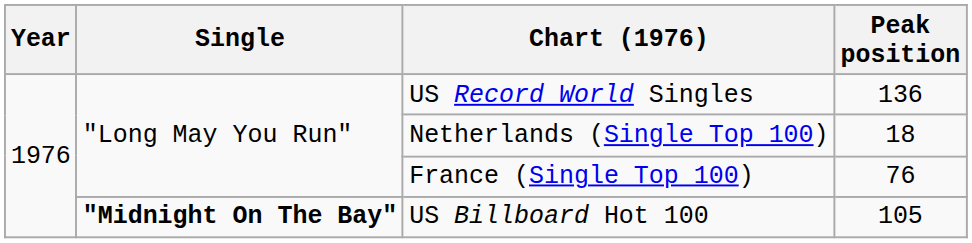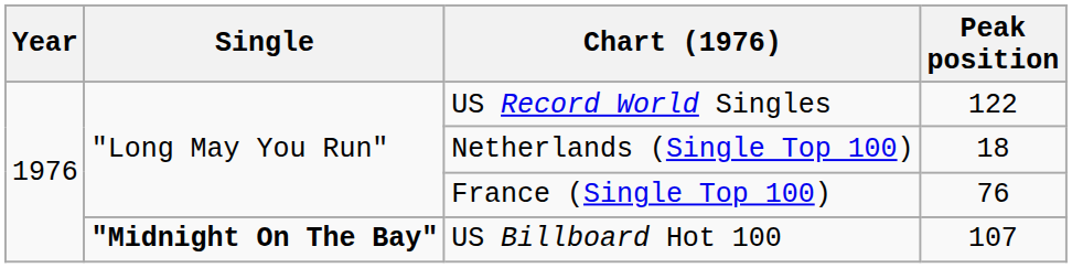 <table class="wikitable">
 <tr>
 <th>Year</th>
 <th>Single</th>
 <th>Chart (1976)</th>
 <th>Peak<br>position</th>
 </tr>
 <tr>
 <td rowspan="4">1976</td>
 <td rowspan="3">"Long May You Run"</td>
 <td>US <em><a href='#'>Record World</a></em> Singles</td>
-<td align=center>136</td>
+<td align=center>122</td>
 </tr>
 <tr>
 <td>Netherlands (<a href='#'>Single Top 100</a>)</td>
 <td align=center>18</td>
 </tr>
 <tr>
 <td>France (<a href='#'>Single Top 100</a>)</td>
 <td align=center>76</td>
 </tr>
 <tr>
 <td><strong>"Midnight On The Bay"</strong></td>
 <td>US <em>Billboard</em> Hot 100</td>
-<td align=center>105</td>
+<td align=center>107</td>
 </tr>
 </table>
